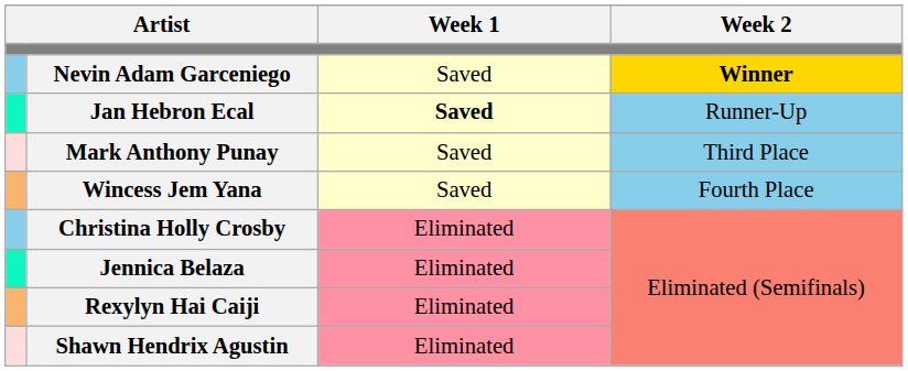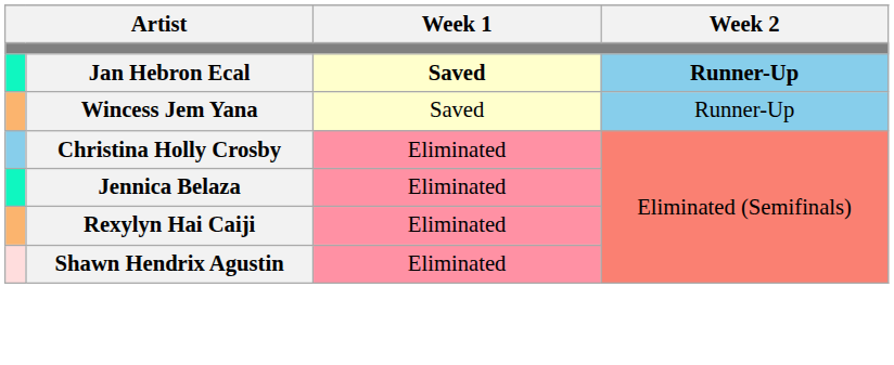 <table class="wikitable" style="text-align:center; line-height:20px; width:50%">
 <tr>
 </tr>
 <tr>
 <th colspan="2">Artist</th>
 <th width="15%">Week 1</th>
 <th width="15%">Week 2</th>
 </tr>
 <tr>
 <td colspan="4" style="background:grey;"></td>
 </tr>
 <tr>
-<th width="01%" style="background:#87ceeb;"></th>
-<th width="15%">Nevin Adam Garceniego</th>
-<td style="background:#FFFFCC">Saved</td>
-<td style="background:gold"><strong>Winner</strong></td>
-</tr>
-<tr>
 <th width="01%" style="background:#0ff7c0;"></th>
 <th width="15%">Jan Hebron Ecal</th>
 <td style="background:#FFFFCC"><strong>Saved</strong></td>
-<td style="background:skyblue">Runner-Up</td>
-</tr>
-<tr>
-<th width="01%" style="background:#ffdddd;"></th>
-<th width="15%">Mark Anthony Punay</th>
-<td style="background:#FFFFCC">Saved</td>
-<td style="background:skyblue">Third Place</td>
+<td style="background:skyblue"><strong>Runner-Up</strong></td>
 </tr>
 <tr>
 <th width="01%" style="background:#fbb46e;"></th>
 <th width="15%">Wincess Jem Yana</th>
 <td style="background:#FFFFCC">Saved</td>
-<td style="background:skyblue">Fourth Place</td>
+<td style="background:skyblue">Runner-Up</td>
 </tr>
 <tr>
 <th width="01%" style="background:#87ceeb;"></th>
 <th width="15%">Christina Holly Crosby</th>
 <td style="background:#FF91A4">Eliminated</td>
 <td rowspan="4" style="background:#FA8072;">Eliminated (Semifinals)</td>
 </tr>
 <tr>
 <th width="01%" style="background:#0ff7c0;"></th>
 <th width="15%">Jennica Belaza</th>
 <td style="background:#FF91A4">Eliminated</td>
 </tr>
 <tr>
 <th width="01%" style="background:#fbb46e;"></th>
 <th width="15%">Rexylyn Hai Caiji</th>
 <td style="background:#FF91A4">Eliminated</td>
 </tr>
 <tr>
 <th width="01%" style="background:#ffdddd;"></th>
 <th width="15%">Shawn Hendrix Agustin</th>
 <td style="background:#FF91A4">Eliminated</td>
 </tr>
 </table>
